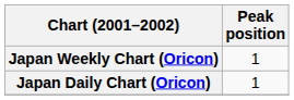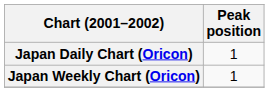 <table class="wikitable plainrowheaders">
 <tr>
 <th>Chart (2001–2002)</th>
 <th>Peak<br>position</th>
 </tr>
 <tr>
-<th scope="row">Japan Weekly Chart (<a href='#'>Oricon</a>)</th>
+<th scope="row">Japan Daily Chart (<a href='#'>Oricon</a>)</th>
 <td style="text-align:center;">1</td>
 </tr>
 <tr>
-<th scope="row">Japan Daily Chart (<a href='#'>Oricon</a>)</th>
+<th scope="row">Japan Weekly Chart (<a href='#'>Oricon</a>)</th>
 <td style="text-align:center;">1</td>
 </tr>
 <tr>
 </tr>
 </table>
